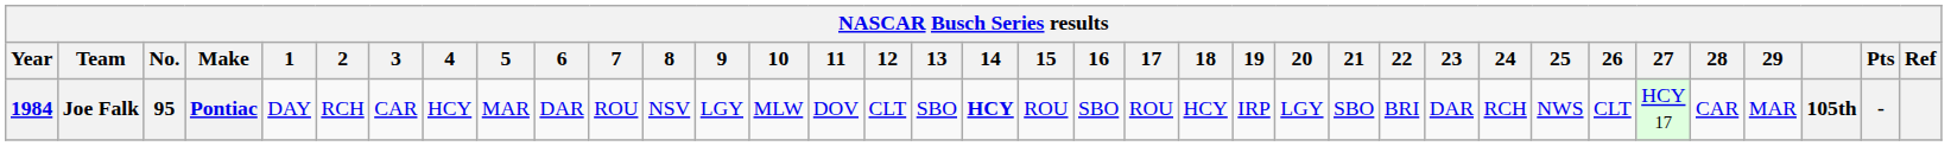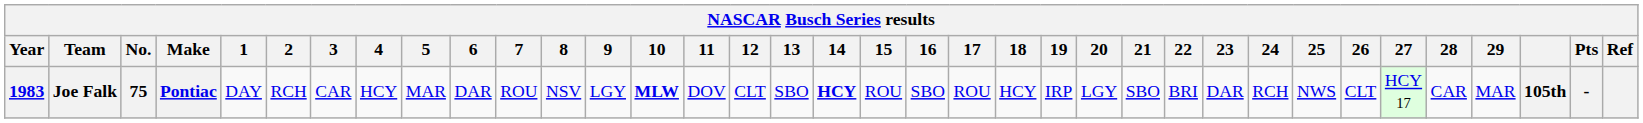 <table class="wikitable" style="text-align:center; font-size:75%">
 <tr>
 <th colspan=42><a href='#'>NASCAR</a> <a href='#'>Busch Series</a> results</th>
 </tr>
 <tr>
 <th>Year</th>
 <th>Team</th>
 <th>No.</th>
 <th>Make</th>
 <th>1</th>
 <th>2</th>
 <th>3</th>
 <th>4</th>
 <th>5</th>
 <th>6</th>
 <th>7</th>
 <th>8</th>
 <th>9</th>
 <th>10</th>
 <th>11</th>
 <th>12</th>
 <th>13</th>
 <th>14</th>
 <th>15</th>
 <th>16</th>
 <th>17</th>
 <th>18</th>
 <th>19</th>
 <th>20</th>
 <th>21</th>
 <th>22</th>
 <th>23</th>
 <th>24</th>
 <th>25</th>
 <th>26</th>
 <th>27</th>
 <th>28</th>
 <th>29</th>
 <th></th>
 <th>Pts</th>
 <th>Ref</th>
 </tr>
 <tr>
-<th><a href='#'>1984</a></th>
+<th><a href='#'>1983</a></th>
 <th>Joe Falk</th>
-<th>95</th>
+<th>75</th>
 <th><a href='#'>Pontiac</a></th>
 <td><a href='#'>DAY</a></td>
 <td><a href='#'>RCH</a></td>
 <td><a href='#'>CAR</a></td>
 <td><a href='#'>HCY</a></td>
 <td><a href='#'>MAR</a></td>
 <td><a href='#'>DAR</a></td>
 <td><a href='#'>ROU</a></td>
 <td><a href='#'>NSV</a></td>
 <td><a href='#'>LGY</a></td>
-<td><a href='#'>MLW</a></td>
+<td><strong><a href='#'>MLW</a></strong></td>
 <td><a href='#'>DOV</a></td>
 <td><a href='#'>CLT</a></td>
 <td><a href='#'>SBO</a></td>
 <td><strong><a href='#'>HCY</a></strong></td>
 <td><a href='#'>ROU</a></td>
 <td><a href='#'>SBO</a></td>
 <td><a href='#'>ROU</a></td>
 <td><a href='#'>HCY</a></td>
 <td><a href='#'>IRP</a></td>
 <td><a href='#'>LGY</a></td>
 <td><a href='#'>SBO</a></td>
 <td><a href='#'>BRI</a></td>
 <td><a href='#'>DAR</a></td>
 <td><a href='#'>RCH</a></td>
 <td><a href='#'>NWS</a></td>
 <td><a href='#'>CLT</a></td>
 <td style="background:#DFFFDF;"><a href='#'>HCY</a><br><small>17</small></td>
 <td><a href='#'>CAR</a></td>
 <td><a href='#'>MAR</a></td>
 <th>105th</th>
 <th>-</th>
 <th></th>
 </tr>
 </table>
